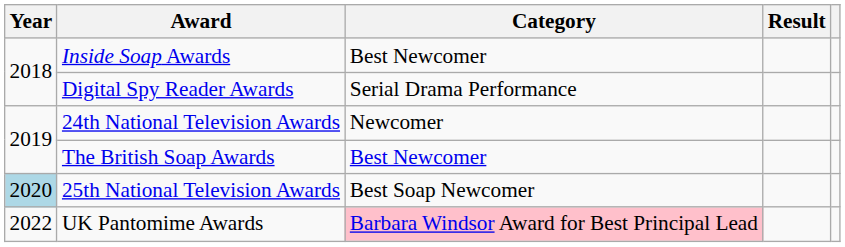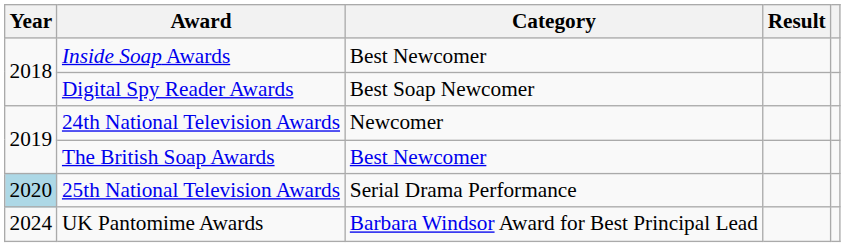 <table class="wikitable" align="center">
 <tr>
 <th>Year</th>
 <th>Award</th>
 <th>Category</th>
 <th>Result</th>
 <th></th>
 </tr>
 <tr>
 <td rowspan="2">2018</td>
 <td><a href='#'><em>Inside Soap</em> Awards</a></td>
 <td>Best Newcomer</td>
 <td></td>
 <td align="center"></td>
 </tr>
 <tr>
 <td><a href='#'>Digital Spy Reader Awards</a></td>
-<td>Serial Drama Performance</td>
+<td>Best Soap Newcomer</td>
 <td></td>
 <td align="center"></td>
 </tr>
 <tr>
 <td rowspan="2">2019</td>
 <td><a href='#'>24th National Television Awards</a></td>
 <td>Newcomer</td>
 <td></td>
 <td align="center"></td>
 </tr>
 <tr>
 <td><a href='#'>The British Soap Awards</a></td>
 <td><a href='#'>Best Newcomer</a></td>
 <td></td>
 <td align="center"></td>
 </tr>
 <tr>
 <td style="background: lightblue;">2020</td>
 <td><a href='#'>25th National Television Awards</a></td>
-<td>Best Soap Newcomer</td>
+<td>Serial Drama Performance</td>
 <td></td>
 <td align="center"></td>
 </tr>
 <tr>
-<td>2022</td>
+<td>2024</td>
 <td>UK Pantomime Awards</td>
-<td style="background: pink;"><a href='#'>Barbara Windsor</a> Award for Best Principal Lead</td>
+<td><a href='#'>Barbara Windsor</a> Award for Best Principal Lead</td>
 <td></td>
 <td align="center"></td>
 </tr>
 </table>
